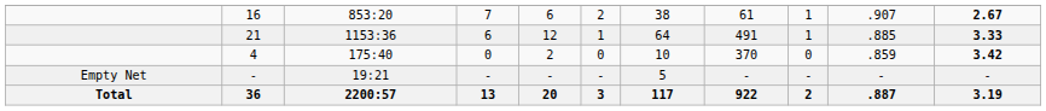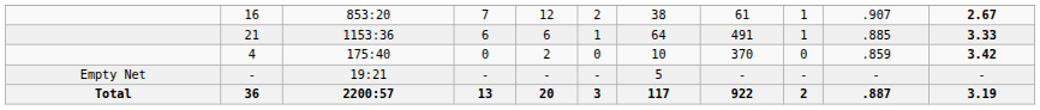 <table class="wikitable sortable" width =1100>
 <tr align="center">
 </tr>
 <tr align="center" bgcolor="">
 <td></td>
 <td>16</td>
 <td>853:20</td>
 <td>7</td>
-<td>6</td>
+<td>12</td>
 <td>2</td>
 <td>38</td>
 <td>61</td>
 <td>1</td>
 <td>.907</td>
 <td><strong>2.67</strong></td>
 </tr>
 <tr align="center" bgcolor="f0f0f0">
 <td></td>
 <td>21</td>
 <td>1153:36</td>
 <td>6</td>
-<td>12</td>
+<td>6</td>
 <td>1</td>
 <td>64</td>
 <td>491</td>
 <td>1</td>
 <td>.885</td>
 <td><strong>3.33</strong></td>
 </tr>
 <tr align="center" bgcolor="">
 <td></td>
 <td>4</td>
 <td>175:40</td>
 <td>0</td>
 <td>2</td>
 <td>0</td>
 <td>10</td>
 <td>370</td>
 <td>0</td>
 <td>.859</td>
 <td><strong>3.42</strong></td>
 </tr>
 <tr align="center" bgcolor="f0f0f0">
 <td>Empty Net</td>
 <td>-</td>
 <td>19:21</td>
 <td>-</td>
 <td>-</td>
 <td>-</td>
 <td>5</td>
 <td>-</td>
 <td>-</td>
 <td>-</td>
 <td>-</td>
 </tr>
 <tr>
 <th>Total</th>
 <th>36</th>
 <th>2200:57</th>
 <th>13</th>
 <th>20</th>
 <th>3</th>
 <th>117</th>
 <th>922</th>
 <th>2</th>
 <th>.887</th>
 <th>3.19</th>
 </tr>
 </table>
